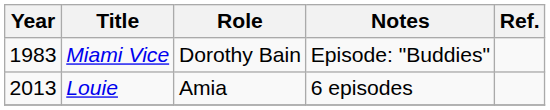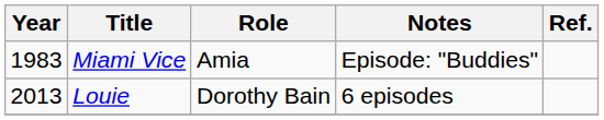 <table class="wikitable">
 <tr>
 <th>Year</th>
 <th>Title</th>
 <th>Role</th>
 <th>Notes</th>
 <th>Ref.</th>
 </tr>
 <tr>
 <td>1983</td>
 <td><em><a href='#'>Miami Vice</a></em></td>
-<td>Dorothy Bain</td>
+<td>Amia</td>
 <td>Episode: "Buddies"</td>
 <td></td>
 </tr>
 <tr>
 <td>2013</td>
 <td><em><a href='#'>Louie</a></em></td>
-<td>Amia</td>
+<td>Dorothy Bain</td>
 <td>6 episodes</td>
 <td></td>
 </tr>
 <tr>
 </tr>
 </table>
